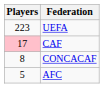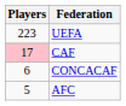 <table class="wikitable">
 <tr>
 <th>Players</th>
 <th>Federation</th>
 </tr>
 <tr>
 <td align="center">223</td>
 <td><a href='#'>UEFA</a></td>
 </tr>
 <tr>
 <td align="center" style="background: pink;">17</td>
 <td><a href='#'>CAF</a></td>
 </tr>
 <tr>
-<td align="center">8</td>
+<td align="center">6</td>
 <td><a href='#'>CONCACAF</a></td>
 </tr>
 <tr>
 <td align="center">5</td>
 <td><a href='#'>AFC</a></td>
 </tr>
 </table>
